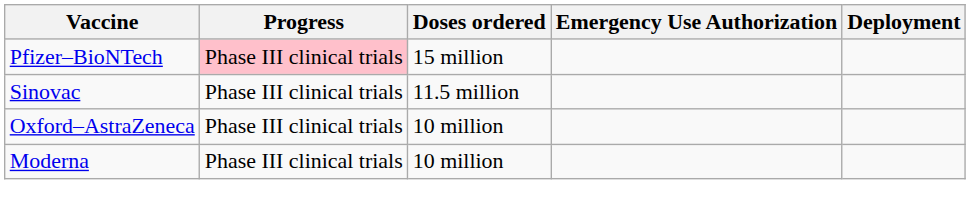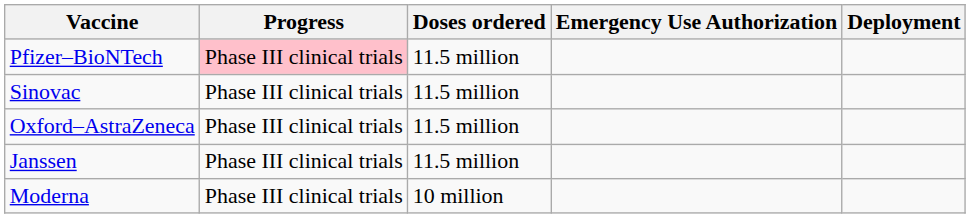 <table class="wikitable">
 <tr>
 <th>Vaccine</th>
 <th>Progress</th>
 <th>Doses ordered</th>
 <th>Emergency Use Authorization</th>
 <th>Deployment</th>
 </tr>
 <tr>
 <td><a href='#'>Pfizer–BioNTech</a></td>
 <td style="background: pink;">Phase III clinical trials</td>
-<td>15 million</td>
+<td>11.5 million</td>
 <td></td>
 <td></td>
 </tr>
 <tr>
 <td><a href='#'>Sinovac</a></td>
 <td>Phase III clinical trials</td>
 <td>11.5 million</td>
 <td></td>
 <td></td>
 </tr>
 <tr>
 <td><a href='#'>Oxford–AstraZeneca</a></td>
 <td>Phase III clinical trials</td>
-<td>10 million</td>
+<td>11.5 million</td>
+<td></td>
+<td></td>
+</tr>
+<tr>
+<td><a href='#'>Janssen</a></td>
+<td>Phase III clinical trials</td>
+<td>11.5 million</td>
 <td></td>
 <td></td>
 </tr>
 <tr>
 <td><a href='#'>Moderna</a></td>
 <td>Phase III clinical trials</td>
 <td>10 million</td>
 <td></td>
 <td></td>
 </tr>
 </table>
